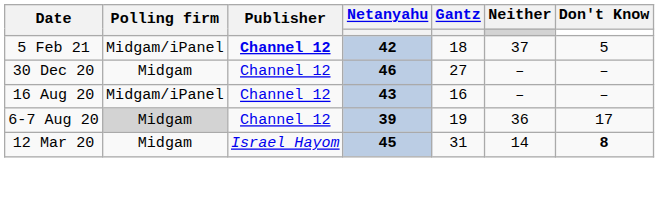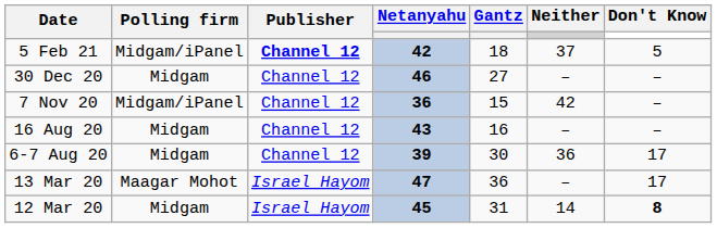 <table class="wikitable sortable" style="text-align:center; font-size:90%; line-height:13px;">
 <tr>
 <th rowspan=2>Date</th>
 <th rowspan=2>Polling firm</th>
 <th rowspan=2>Publisher</th>
 <th><a href='#'>Netanyahu</a></th>
 <th><a href='#'>Gantz</a></th>
 <th>Neither</th>
 <th>Don't Know</th>
 </tr>
 <tr>
 <th style=background:></th>
 <th style=background:></th>
 <th style=background:#d3d3d3></th>
 <th style=background:#ffffff></th>
 </tr>
 <tr>
 <td data-sort-value=2021-02-05>5 Feb 21</td>
 <td>Midgam/iPanel</td>
 <td><strong><a href='#'>Channel 12</a></strong></td>
 <td style=background:#BBCDE4><strong>42</strong>	</td>
 <td>18					</td>
 <td>37					</td>
 <td>5					</td>
 </tr>
 <tr>
 <td data-sort-value=2020-12-30>30 Dec 20</td>
 <td>Midgam</td>
 <td><a href='#'>Channel 12</a></td>
 <td style=background:#BBCDE4><strong>46</strong>	</td>
 <td>27					</td>
 <td>–					</td>
 <td>–					</td>
 </tr>
 <tr>
+<td data-sort-value=2020-11-07>7 Nov 20</td>
+<td>Midgam/iPanel</td>
+<td><a href='#'>Channel 12</a></td>
+<td style=background:#BBCDE4><strong>36</strong>	</td>
+<td>15					</td>
+<td>42					</td>
+<td>–					</td>
+</tr>
+<tr>
 <td data-sort-value=2020-08-16>16 Aug 20</td>
-<td>Midgam/iPanel</td>
+<td>Midgam</td>
 <td><a href='#'>Channel 12</a></td>
 <td style=background:#BBCDE4><strong>43</strong>	</td>
 <td>16					</td>
 <td>–					</td>
 <td>–					</td>
 </tr>
 <tr>
 <td data-sort-value=2020-08-07>6-7 Aug 20</td>
-<td style="background: lightgrey;">Midgam</td>
+<td>Midgam</td>
 <td><a href='#'>Channel 12</a></td>
 <td style=background:#BBCDE4><strong>39</strong>	</td>
-<td>19					</td>
+<td>30					</td>
 <td>36					</td>
+<td>17					</td>
+</tr>
+<tr>
+<td data-sort-value=2020-03-13>13 Mar 20</td>
+<td>Maagar Mohot</td>
+<td><em><a href='#'>Israel Hayom</a></em></td>
+<td style=background:#BBCDE4><strong>47</strong>	</td>
+<td>36					</td>
+<td>–					</td>
 <td>17					</td>
 </tr>
 <tr>
 <td data-sort-value=2020-03-12>12 Mar 20</td>
 <td>Midgam</td>
 <td><em><a href='#'>Israel Hayom</a></em></td>
 <td style=background:#BBCDE4><strong>45</strong>	</td>
 <td>31					</td>
 <td>14					</td>
 <td><strong>8					</strong></td>
 </tr>
 </table>
